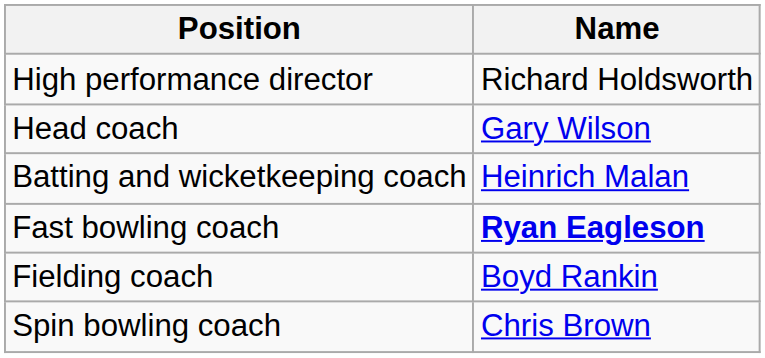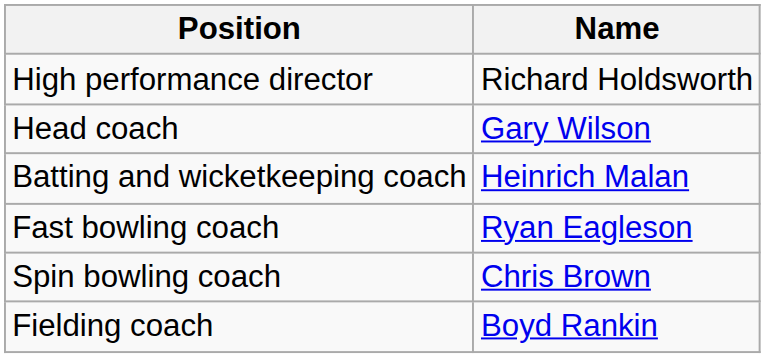 <table class="wikitable">
 <tr>
 <th>Position</th>
 <th>Name</th>
 </tr>
 <tr>
 <td>High performance director</td>
 <td>Richard Holdsworth</td>
 </tr>
 <tr>
 <td>Head coach</td>
 <td><a href='#'>Gary Wilson</a></td>
 </tr>
 <tr>
 <td>Batting and wicketkeeping coach</td>
 <td><a href='#'>Heinrich Malan</a></td>
 </tr>
 <tr>
 <td>Fast bowling coach</td>
-<td><strong><a href='#'>Ryan Eagleson</a></strong></td>
+<td><a href='#'>Ryan Eagleson</a></td>
+</tr>
+<tr>
+<td>Spin bowling coach</td>
+<td><a href='#'>Chris Brown</a></td>
 </tr>
 <tr>
 <td>Fielding coach</td>
 <td><a href='#'>Boyd Rankin</a></td>
 </tr>
-<tr>
-<td>Spin bowling coach</td>
-<td><a href='#'>Chris Brown</a></td>
-</tr>
 </table>
